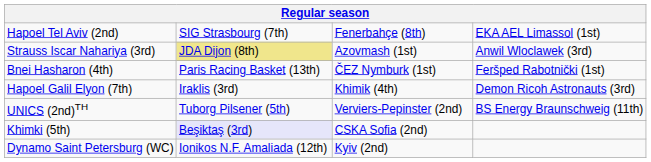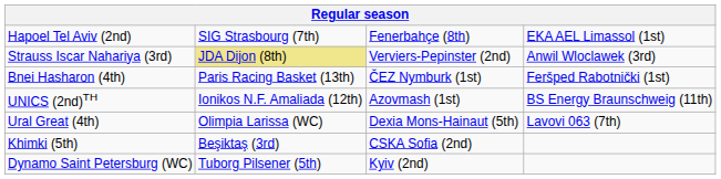 <table class="wikitable" style="white-space: nowrap;">
 <tr>
 <th colspan=4><a href='#'>Regular season</a></th>
 </tr>
 <tr>
 <td width=210> <a href='#'>Hapoel Tel Aviv</a> (2nd)</td>
 <td width=210> <a href='#'>SIG Strasbourg</a> (7th)</td>
 <td width=210> <a href='#'>Fenerbahçe</a> (<a href='#'>8th</a>)</td>
 <td width=210> <a href='#'>EKA AEL Limassol</a> (1st)</td>
 </tr>
 <tr>
 <td width=210> <a href='#'>Strauss Iscar Nahariya</a> (3rd)</td>
 <td width=210 style="background: khaki;"> <a href='#'>JDA Dijon</a> (8th)</td>
-<td width=210> <a href='#'>Azovmash</a> (1st)</td>
+<td width=210> <a href='#'>Verviers-Pepinster</a> (2nd)</td>
 <td width=210> <a href='#'>Anwil Wloclawek</a> (3rd)</td>
 </tr>
 <tr>
 <td width=210> <a href='#'>Bnei Hasharon</a> (4th)</td>
 <td width=210> <a href='#'>Paris Racing Basket</a> (13th)</td>
 <td> <a href='#'>ČEZ Nymburk</a> (1st)</td>
 <td width=210> <a href='#'>Feršped Rabotnički</a> (1st)</td>
 </tr>
 <tr>
-<td width=210> <a href='#'>Hapoel Galil Elyon</a> (7th)</td>
-<td width=210> <a href='#'>Iraklis</a> (3rd)</td>
-<td width=210> <a href='#'>Khimik</a> (4th)</td>
-<td width=210> <a href='#'>Demon Ricoh Astronauts</a> (3rd)</td>
-</tr>
-<tr>
 <td width=210> <a href='#'>UNICS</a> (2nd)<sup>TH</sup></td>
-<td width=210> <a href='#'>Tuborg Pilsener</a> (<a href='#'>5th</a>)</td>
-<td width=210> <a href='#'>Verviers-Pepinster</a> (2nd)</td>
+<td width=210> <a href='#'>Ionikos N.F. Amaliada</a> (12th)</td>
+<td width=210> <a href='#'>Azovmash</a> (1st)</td>
 <td width=210> <a href='#'>BS Energy Braunschweig</a> (11th)</td>
 </tr>
 <tr>
+<td width=210> <a href='#'>Ural Great</a> (4th)</td>
+<td width=210> <a href='#'>Olimpia Larissa</a> (WC)</td>
+<td width=210> <a href='#'>Dexia Mons-Hainaut</a> (5th)</td>
+<td width=210> <a href='#'>Lavovi 063</a> (7th)</td>
+</tr>
+<tr>
 <td width=210> <a href='#'>Khimki</a> (5th)</td>
-<td width=210 style="background: lavender;"> <a href='#'>Beşiktaş</a> (<a href='#'>3rd</a>)</td>
+<td width=210> <a href='#'>Beşiktaş</a> (<a href='#'>3rd</a>)</td>
 <td width=210> <a href='#'>CSKA Sofia</a> (2nd)</td>
 <td width=210></td>
 </tr>
 <tr>
 <td width=210> <a href='#'>Dynamo Saint Petersburg</a> (WC)</td>
-<td width=210> <a href='#'>Ionikos N.F. Amaliada</a> (12th)</td>
+<td width=210> <a href='#'>Tuborg Pilsener</a> (<a href='#'>5th</a>)</td>
 <td width=210> <a href='#'>Kyiv</a> (2nd)</td>
 <td></td>
 </tr>
 </table>
